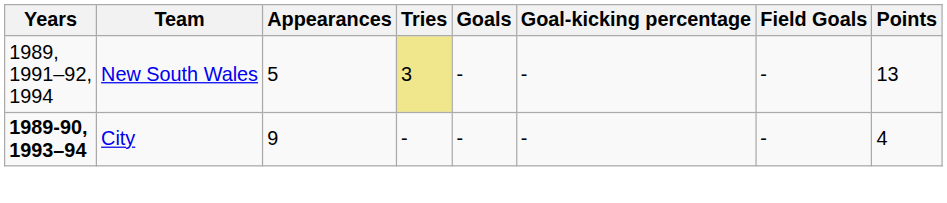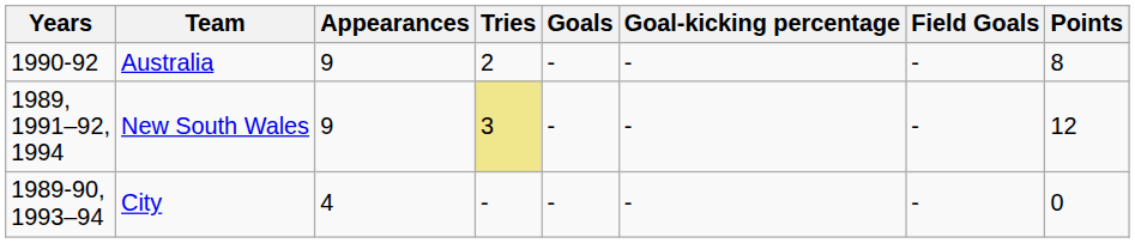 <table class="wikitable">
 <tr>
 <th>Years</th>
 <th>Team</th>
 <th>Appearances</th>
 <th>Tries</th>
 <th>Goals</th>
 <th>Goal-kicking percentage</th>
 <th>Field Goals</th>
 <th>Points</th>
 </tr>
 <tr>
+<td>1990-92</td>
+<td><a href='#'>Australia</a></td>
+<td>9</td>
+<td>2</td>
+<td>-</td>
+<td>-</td>
+<td>-</td>
+<td>8</td>
+</tr>
+<tr>
 <td>1989,<br>1991–92,<br>1994</td>
 <td><a href='#'>New South Wales</a></td>
-<td>5</td>
+<td>9</td>
 <td style="background: khaki;">3</td>
 <td>-</td>
 <td>-</td>
 <td>-</td>
-<td>13</td>
+<td>12</td>
 </tr>
 <tr>
-<td><strong>1989-90,<br>1993–94</strong></td>
+<td>1989-90,<br>1993–94</td>
 <td><a href='#'>City</a></td>
-<td>9</td>
+<td>4</td>
 <td>-</td>
 <td>-</td>
 <td>-</td>
 <td>-</td>
-<td>4</td>
+<td>0</td>
 </tr>
 </table>
